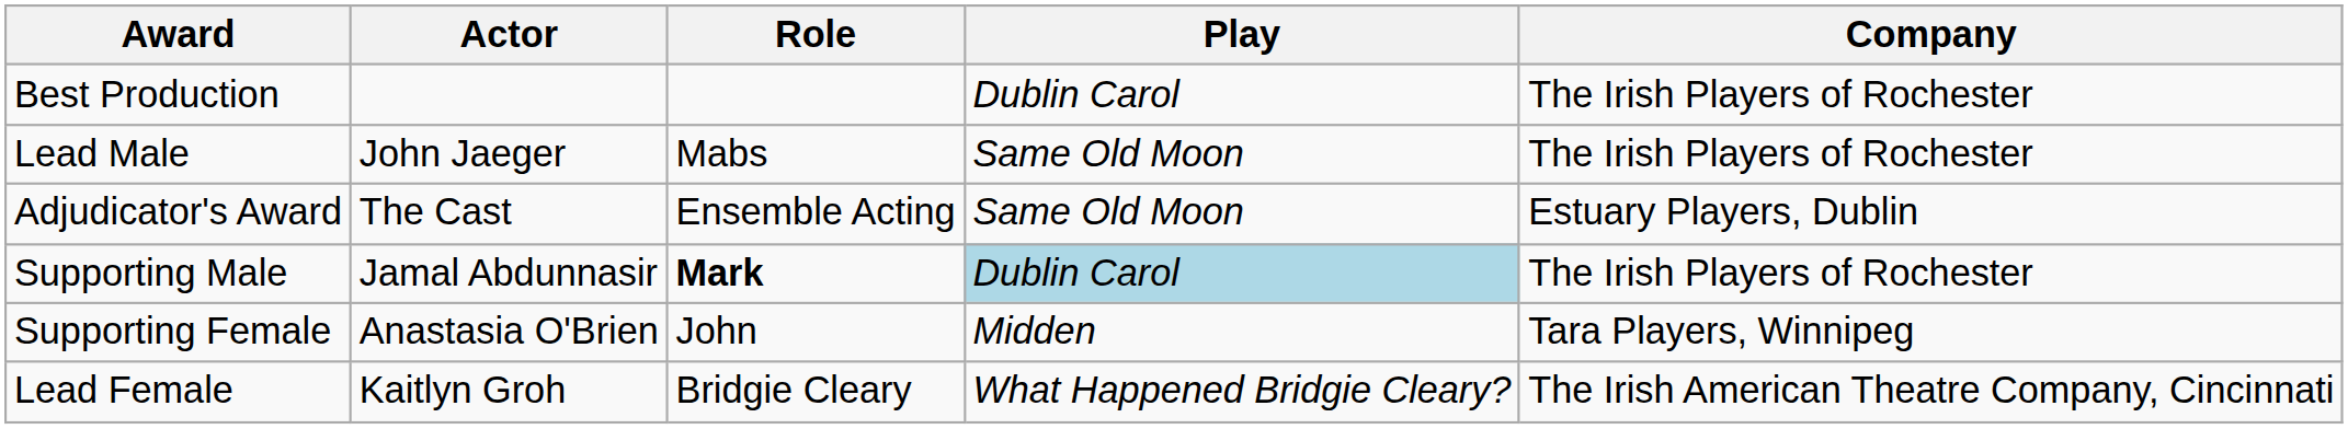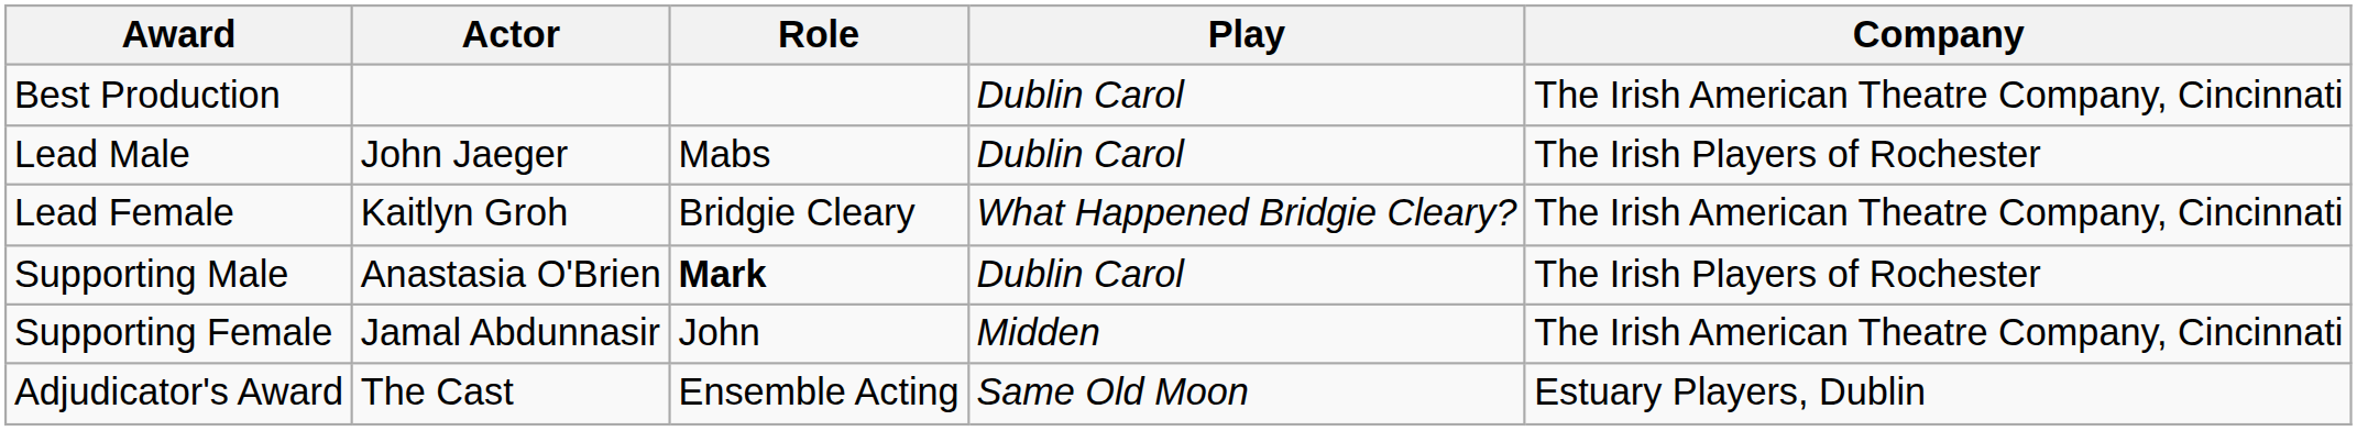 <table class="wikitable">
 <tr>
 <th>Award</th>
 <th>Actor</th>
 <th>Role</th>
 <th>Play</th>
 <th>Company</th>
 </tr>
 <tr>
 <td>Best Production</td>
 <td></td>
 <td></td>
 <td><em>Dublin Carol</em></td>
-<td>The Irish Players of Rochester</td>
+<td>The Irish American Theatre Company, Cincinnati</td>
 </tr>
 <tr>
 <td>Lead Male</td>
 <td>John Jaeger</td>
 <td>Mabs</td>
-<td><em>Same Old Moon</em></td>
+<td><em>Dublin Carol</em></td>
 <td>The Irish Players of Rochester</td>
+</tr>
+<tr>
+<td>Lead Female</td>
+<td>Kaitlyn Groh</td>
+<td>Bridgie Cleary</td>
+<td><em>What Happened Bridgie Cleary?</em></td>
+<td>The Irish American Theatre Company, Cincinnati</td>
+</tr>
+<tr>
+<td>Supporting Male</td>
+<td>Anastasia O'Brien</td>
+<td><strong>Mark</strong></td>
+<td><em>Dublin Carol</em></td>
+<td>The Irish Players of Rochester</td>
+</tr>
+<tr>
+<td>Supporting Female</td>
+<td>Jamal Abdunnasir</td>
+<td>John</td>
+<td><em>Midden</em></td>
+<td>The Irish American Theatre Company, Cincinnati</td>
 </tr>
 <tr>
 <td>Adjudicator's Award</td>
 <td>The Cast</td>
 <td>Ensemble Acting</td>
 <td><em>Same Old Moon</em></td>
 <td>Estuary Players, Dublin</td>
 </tr>
-<tr>
-<td>Supporting Male</td>
-<td>Jamal Abdunnasir</td>
-<td><strong>Mark</strong></td>
-<td style="background: lightblue;"><em>Dublin Carol</em></td>
-<td>The Irish Players of Rochester</td>
-</tr>
-<tr>
-<td>Supporting Female</td>
-<td>Anastasia O'Brien</td>
-<td>John</td>
-<td><em>Midden</em></td>
-<td>Tara Players, Winnipeg</td>
-</tr>
-<tr>
-<td>Lead Female</td>
-<td>Kaitlyn Groh</td>
-<td>Bridgie Cleary</td>
-<td><em>What Happened Bridgie Cleary?</em></td>
-<td>The Irish American Theatre Company, Cincinnati</td>
-</tr>
 </table>
